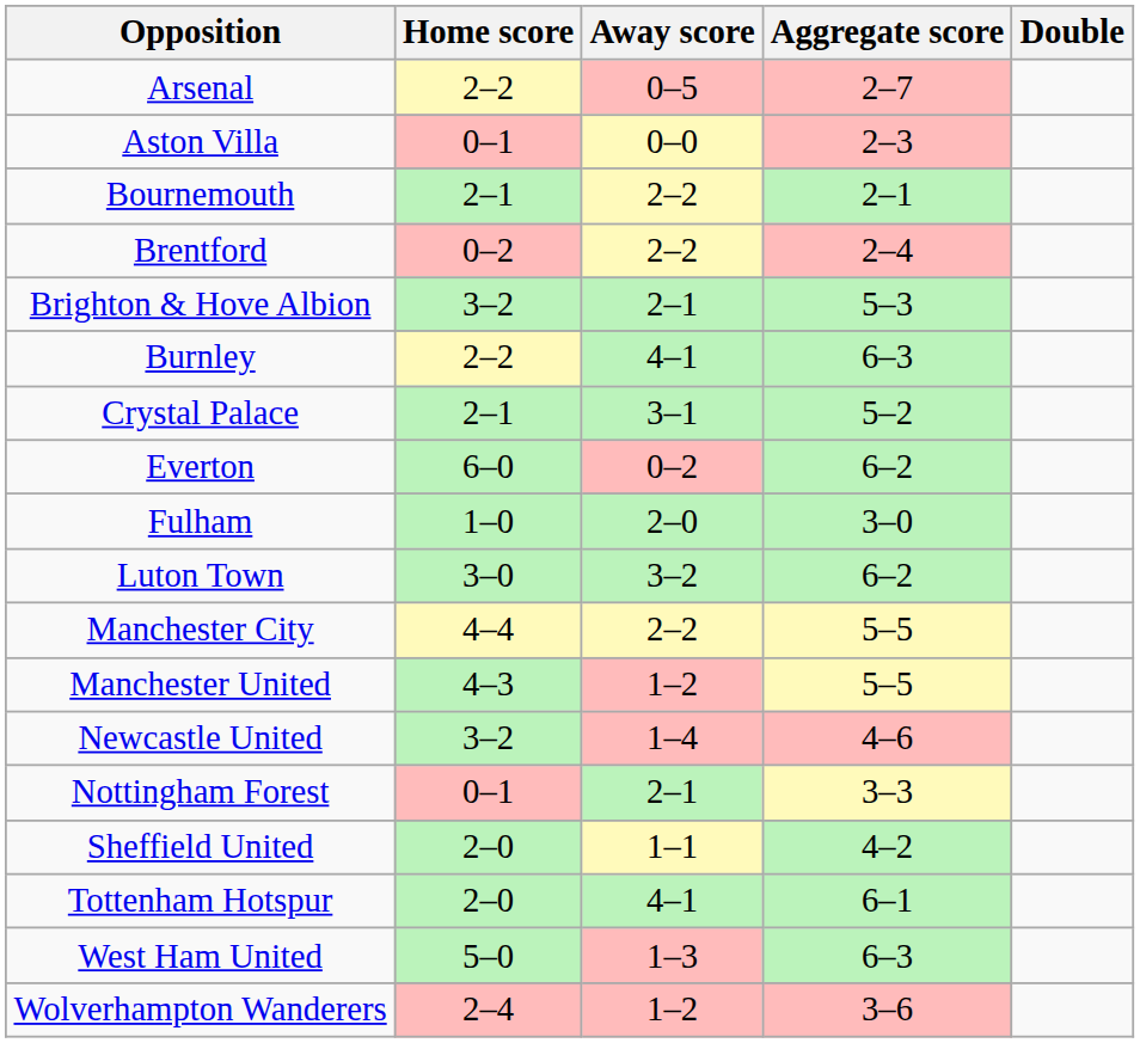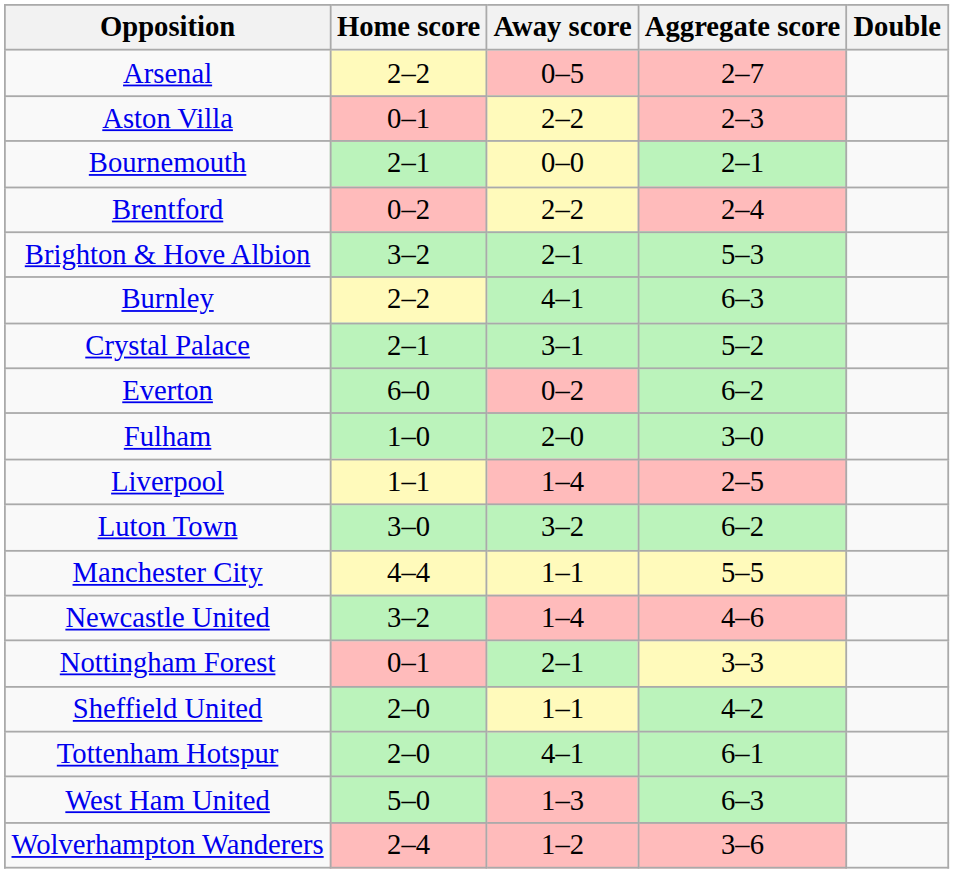 <table class="wikitable" style="text-align: center;">
 <tr>
 <th>Opposition</th>
 <th>Home score</th>
 <th>Away score</th>
 <th>Aggregate score</th>
 <th>Double</th>
 </tr>
 <tr>
 <td><a href='#'>Arsenal</a></td>
 <td style="background:#fffabb;">2–2</td>
 <td style="background:#fbb;">0–5</td>
 <td style="background:#fbb;">2–7</td>
 <td></td>
 </tr>
 <tr>
 <td><a href='#'>Aston Villa</a></td>
 <td style="background:#fbb;">0–1</td>
-<td style="background:#fffabb;">0–0</td>
+<td style="background:#fffabb;">2–2</td>
 <td style="background:#fbb;">2–3</td>
 <td></td>
 </tr>
 <tr>
 <td><a href='#'>Bournemouth</a></td>
 <td style="background:#bbf3bb">2–1</td>
-<td style="background:#fffabb;">2–2</td>
+<td style="background:#fffabb;">0–0</td>
 <td style="background:#bbf3bb">2–1</td>
 <td></td>
 </tr>
 <tr>
 <td><a href='#'>Brentford</a></td>
 <td style="background:#fbb;">0–2</td>
 <td style="background:#fffabb;">2–2</td>
 <td style="background:#fbb;">2–4</td>
 <td></td>
 </tr>
 <tr>
 <td><a href='#'>Brighton & Hove Albion</a></td>
 <td style="background:#bbf3bb;">3–2</td>
 <td style="background:#bbf3bb;">2–1</td>
 <td style="background:#bbf3bb;">5–3</td>
 <td></td>
 </tr>
 <tr>
 <td><a href='#'>Burnley</a></td>
 <td style="background:#fffabb;">2–2</td>
 <td style="background:#bbf3bb;">4–1</td>
 <td style="background:#bbf3bb;">6–3</td>
 <td></td>
 </tr>
 <tr>
 <td><a href='#'>Crystal Palace</a></td>
 <td style="background:#bbf3bb;">2–1</td>
 <td style="background:#bbf3bb;">3–1</td>
 <td style="background:#bbf3bb">5–2</td>
 <td></td>
 </tr>
 <tr>
 <td><a href='#'>Everton</a></td>
 <td style="background:#bbf3bb;">6–0</td>
 <td style="background:#fbb;">0–2</td>
 <td style="background:#bbf3bb;">6–2</td>
 <td></td>
 </tr>
 <tr>
 <td><a href='#'>Fulham</a></td>
 <td style="background:#bbf3bb;">1–0</td>
 <td style="background:#bbf3bb;">2–0</td>
 <td style="background:#bbf3bb;">3–0</td>
 <td></td>
 </tr>
 <tr>
+<td><a href='#'>Liverpool</a></td>
+<td style="background:#fffabb;">1–1</td>
+<td style="background:#fbb;">1–4</td>
+<td style="background:#fbb;">2–5</td>
+<td></td>
+</tr>
+<tr>
 <td><a href='#'>Luton Town</a></td>
 <td style="background:#bbf3bb;">3–0</td>
 <td style="background:#bbf3bb;">3–2</td>
 <td style="background:#bbf3bb;">6–2</td>
 <td></td>
 </tr>
 <tr>
 <td><a href='#'>Manchester City</a></td>
 <td style="background:#fffabb;">4–4</td>
-<td style="background:#fffabb;">2–2</td>
-<td style="background:#fffabb;">5–5</td>
-<td></td>
-</tr>
-<tr>
-<td><a href='#'>Manchester United</a></td>
-<td style="background:#bbf3bb;">4–3</td>
-<td style="background:#fbb;">1–2</td>
+<td style="background:#fffabb;">1–1</td>
 <td style="background:#fffabb;">5–5</td>
 <td></td>
 </tr>
 <tr>
 <td><a href='#'>Newcastle United</a></td>
 <td style="background:#bbf3bb;">3–2</td>
 <td style="background:#fbb;">1–4</td>
 <td style="background:#fbb;">4–6</td>
 <td></td>
 </tr>
 <tr>
 <td><a href='#'>Nottingham Forest</a></td>
 <td style="background:#fbb;">0–1</td>
 <td style="background:#bbf3bb;">2–1</td>
 <td style="background:#fffabb;">3–3</td>
 <td></td>
 </tr>
 <tr>
 <td><a href='#'>Sheffield United</a></td>
 <td style="background:#bbf3bb;">2–0</td>
 <td style="background:#fffabb;">1–1</td>
 <td style="background:#bbf3bb;">4–2</td>
 <td></td>
 </tr>
 <tr>
 <td><a href='#'>Tottenham Hotspur</a></td>
 <td style="background:#bbf3bb;">2–0</td>
 <td style="background:#bbf3bb;">4–1</td>
 <td style="background:#bbf3bb;">6–1</td>
 <td></td>
 </tr>
 <tr>
 <td><a href='#'>West Ham United</a></td>
 <td style="background:#bbf3bb;">5–0</td>
 <td style="background:#fbb;">1–3</td>
 <td style="background:#bbf3bb;">6–3</td>
 <td></td>
 </tr>
 <tr>
 <td><a href='#'>Wolverhampton Wanderers</a></td>
 <td style="background:#fbb">2–4</td>
 <td style="background:#fbb">1–2</td>
 <td style="background:#fbb">3–6</td>
 <td></td>
 </tr>
 </table>
